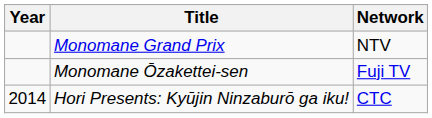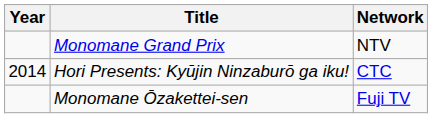 <table class="wikitable">
 <tr>
 <th>Year</th>
 <th>Title</th>
 <th>Network</th>
 </tr>
 <tr>
 <td></td>
 <td><em><a href='#'>Monomane Grand Prix</a></em></td>
 <td>NTV</td>
 </tr>
 <tr>
+<td>2014</td>
+<td><em>Hori Presents: Kyūjin Ninzaburō ga iku!</em></td>
+<td><a href='#'>CTC</a></td>
+</tr>
+<tr>
 <td></td>
 <td><em>Monomane Ōzakettei-sen</em></td>
 <td><a href='#'>Fuji TV</a></td>
 </tr>
-<tr>
-<td>2014</td>
-<td><em>Hori Presents: Kyūjin Ninzaburō ga iku!</em></td>
-<td><a href='#'>CTC</a></td>
-</tr>
 </table>
